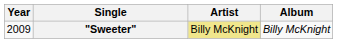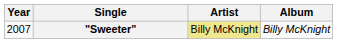 <table class="wikitable plainrowheaders" style="text-align:center;">
 <tr>
 <th>Year</th>
 <th style="width:14em;">Single</th>
 <th>Artist</th>
 <th>Album</th>
 </tr>
 <tr>
-<td>2009</td>
+<td>2007</td>
 <th scope="row">"Sweeter"</th>
 <td style="background: khaki;">Billy McKnight</td>
 <td style="text-align:left;"><em>Billy McKnight</em></td>
 </tr>
 </table>
